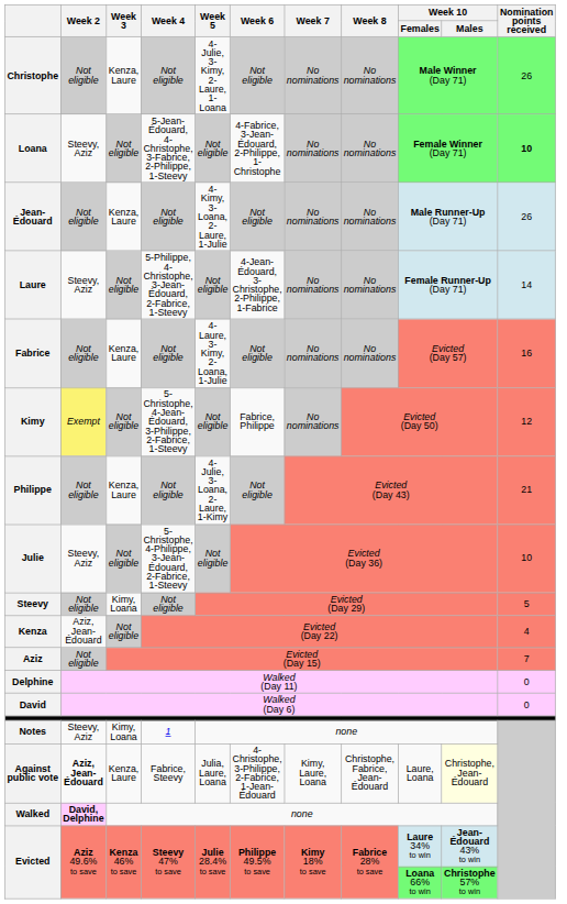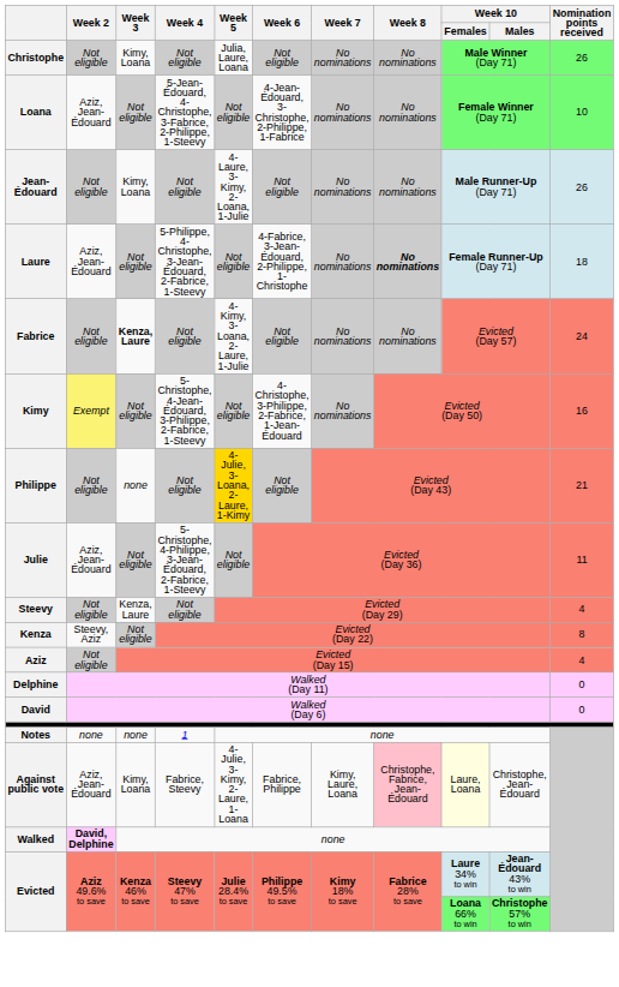 <table class="wikitable" style="text-align:center; font-size:80%; line-height:12px; width:100%;">
 <tr>
 <th style="width:5%" rowspan="2"></th>
 <th style="width:5%" rowspan="2">Week 2</th>
 <th style="width:5%" rowspan="2">Week 3</th>
 <th style="width:5%" rowspan="2">Week 4</th>
 <th style="width:5%" rowspan="2">Week 5</th>
 <th style="width:5%" rowspan="2">Week 6</th>
 <th style="width:5%" rowspan="2">Week 7</th>
 <th style="width:5%" rowspan="2">Week 8</th>
 <th style="width:10%" colspan="2">Week 10</th>
 <th style="width:5%" rowspan="2">Nomination<br>points<br>received</th>
 </tr>
 <tr>
 <th style="width:5%">Females</th>
 <th style="width:5%">Males</th>
 </tr>
 <tr>
 <th>Christophe</th>
 <td style="background:#CCCCCC;"><em>Not<br>eligible</em></td>
-<td>Kenza,<br>Laure</td>
+<td>Kimy,<br>Loana</td>
 <td style="background:#CCCCCC;"><em>Not<br>eligible</em></td>
-<td>4-Julie,<br>3-Kimy,<br>2-Laure,<br>1-Loana</td>
+<td>Julia,<br>Laure,<br>Loana</td>
 <td style="background:#CCCCCC;"><em>Not<br>eligible</em></td>
 <td style="background:#CCCCCC;"><em>No<br>nominations</em></td>
 <td style="background:#CCCCCC;"><em>No<br>nominations</em></td>
 <td style="background:#73FB76;" colspan="2"><strong>Male Winner</strong><br>(Day 71)</td>
 <td style="background:#73FB76;">26</td>
 </tr>
 <tr>
 <th>Loana</th>
-<td>Steevy,<br>Aziz</td>
+<td>Aziz,<br>Jean-Édouard</td>
 <td style="background:#CCCCCC;"><em>Not<br>eligible</em></td>
 <td>5-Jean-Édouard,<br>4-Christophe,<br>3-Fabrice,<br>2-Philippe,<br>1-Steevy</td>
 <td style="background:#CCCCCC;"><em>Not<br>eligible</em></td>
-<td>4-Fabrice,<br>3-Jean-Édouard,<br>2-Philippe,<br>1-Christophe</td>
+<td>4-Jean-Édouard,<br>3-Christophe,<br>2-Philippe,<br>1-Fabrice</td>
 <td style="background:#CCCCCC;"><em>No<br>nominations</em></td>
 <td style="background:#CCCCCC;"><em>No<br>nominations</em></td>
 <td style="background:#73FB76;" colspan="2"><strong>Female Winner</strong><br> (Day 71)</td>
-<td style="background:#73FB76;"><strong>10</strong></td>
+<td style="background:#73FB76;">10</td>
 </tr>
 <tr>
 <th>Jean-Édouard</th>
 <td style="background:#CCCCCC;"><em>Not<br>eligible</em></td>
-<td>Kenza,<br>Laure</td>
+<td>Kimy,<br>Loana</td>
 <td style="background:#CCCCCC;"><em>Not<br>eligible</em></td>
-<td>4-Kimy,<br>3-Loana,<br>2-Laure,<br>1-Julie</td>
+<td>4-Laure,<br>3-Kimy,<br>2-Loana,<br>1-Julie</td>
 <td style="background:#CCCCCC;"><em>Not<br>eligible</em></td>
 <td style="background:#CCCCCC;"><em>No<br>nominations</em></td>
 <td style="background:#CCCCCC;"><em>No<br>nominations</em></td>
 <td style="background:#D1E8EF;" colspan="2"><strong>Male Runner-Up</strong><br>(Day 71)</td>
 <td style="background:#D1E8EF">26</td>
 </tr>
 <tr>
 <th>Laure</th>
-<td>Steevy,<br>Aziz</td>
+<td>Aziz,<br>Jean-Édouard</td>
 <td style="background:#CCCCCC;"><em>Not<br>eligible</em></td>
 <td>5-Philippe,<br>4-Christophe,<br>3-Jean-Édouard,<br>2-Fabrice,<br>1-Steevy</td>
 <td style="background:#CCCCCC;"><em>Not<br>eligible</em></td>
-<td>4-Jean-Édouard,<br>3-Christophe,<br>2-Philippe,<br>1-Fabrice</td>
+<td>4-Fabrice,<br>3-Jean-Édouard,<br>2-Philippe,<br>1-Christophe</td>
 <td style="background:#CCCCCC;"><em>No<br>nominations</em></td>
-<td style="background:#CCCCCC;"><em>No<br>nominations</em></td>
+<td style="background:#CCCCCC;"><strong><em>No<br>nominations</em></strong></td>
 <td style="background:#D1E8EF" colspan="2"><strong>Female Runner-Up</strong><br>(Day 71)</td>
-<td style="background:#D1E8EF">14</td>
+<td style="background:#D1E8EF">18</td>
 </tr>
 <tr>
 <th>Fabrice</th>
 <td style="background:#CCCCCC;"><em>Not<br>eligible</em></td>
-<td>Kenza,<br>Laure</td>
+<td><strong>Kenza,<br>Laure</strong></td>
 <td style="background:#CCCCCC;"><em>Not<br>eligible</em></td>
-<td>4-Laure,<br>3-Kimy,<br>2-Loana,<br>1-Julie</td>
+<td>4-Kimy,<br>3-Loana,<br>2-Laure,<br>1-Julie</td>
 <td style="background:#CCCCCC;"><em>Not<br>eligible</em></td>
 <td style="background:#CCCCCC;"><em>No<br>nominations</em></td>
 <td style="background:#CCCCCC;"><em>No<br>nominations</em></td>
 <td style="background:#FA8072;" colspan="2"><em>Evicted</em><br>(Day 57)</td>
-<td style="background:#FA8072;">16</td>
+<td style="background:#FA8072;">24</td>
 </tr>
 <tr>
 <th>Kimy</th>
 <td style="background:#FBF373;"><em>Exempt</em></td>
 <td style="background:#CCCCCC;"><em>Not<br>eligible</em></td>
 <td>5-Christophe,<br>4-Jean-Édouard,<br>3-Philippe,<br>2-Fabrice,<br>1-Steevy</td>
 <td style="background:#CCCCCC;"><em>Not<br>eligible</em></td>
-<td>Fabrice,<br>Philippe</td>
+<td>4-Christophe,<br>3-Philippe,<br>2-Fabrice,<br>1-Jean-Édouard</td>
 <td style="background:#CCCCCC;"><em>No<br>nominations</em></td>
 <td style="background:#FA8072;" colspan="3"><em>Evicted</em><br>(Day 50)</td>
-<td style="background:#FA8072;">12</td>
+<td style="background:#FA8072;">16</td>
 </tr>
 <tr>
 <th>Philippe</th>
 <td style="background:#CCCCCC;"><em>Not<br>eligible</em></td>
-<td>Kenza,<br>Laure</td>
+<td><em>none</em></td>
 <td style="background:#CCCCCC;"><em>Not<br>eligible</em></td>
-<td>4-Julie,<br>3-Loana,<br>2-Laure,<br>1-Kimy</td>
+<td style="background: gold;">4-Julie,<br>3-Loana,<br>2-Laure,<br>1-Kimy</td>
 <td style="background:#CCCCCC;"><em>Not<br>eligible</em></td>
 <td style="background:#FA8072;" colspan="4"><em>Evicted</em><br>(Day 43)</td>
 <td style="background:#FA8072;">21</td>
 </tr>
 <tr>
 <th>Julie</th>
-<td>Steevy,<br>Aziz</td>
+<td>Aziz,<br>Jean-Édouard</td>
 <td style="background:#CCCCCC;"><em>Not<br>eligible</em></td>
 <td>5-Christophe,<br>4-Philippe,<br>3-Jean-Édouard,<br>2-Fabrice,<br>1-Steevy</td>
 <td style="background:#CCCCCC;"><em>Not<br>eligible</em></td>
 <td style="background:#FA8072;" colspan="5"><em>Evicted</em><br>(Day 36)</td>
-<td style="background:#FA8072;">10</td>
+<td style="background:#FA8072;">11</td>
 </tr>
 <tr>
 <th>Steevy</th>
 <td style="background:#CCCCCC;"><em>Not<br>eligible</em></td>
-<td>Kimy,<br>Loana</td>
+<td>Kenza,<br>Laure</td>
 <td style="background:#CCCCCC;"><em>Not<br>eligible</em></td>
 <td style="background:#FA8072;" colspan="6"><em>Evicted</em><br>(Day 29)</td>
-<td style="background:#FA8072;">5</td>
+<td style="background:#FA8072;">4</td>
 </tr>
 <tr>
 <th>Kenza</th>
-<td>Aziz,<br>Jean-Édouard</td>
+<td>Steevy,<br>Aziz</td>
 <td style="background:#CCCCCC;"><em>Not<br>eligible</em></td>
 <td style="background:#FA8072;" colspan="7"><em>Evicted</em><br>(Day 22)</td>
-<td style="background:#FA8072;">4</td>
+<td style="background:#FA8072;">8</td>
 </tr>
 <tr>
 <th>Aziz</th>
 <td style="background:#CCCCCC;"><em>Not<br>eligible</em></td>
 <td style="background:#FA8072;" colspan="8"><em>Evicted</em><br>(Day 15)</td>
-<td style="background:#FA8072;">7</td>
+<td style="background:#FA8072;">4</td>
 </tr>
 <tr>
 <th>Delphine</th>
 <td style="background:#FFCCFF;" colspan="9"><em>Walked</em><br>(Day 11)</td>
 <td style="background:#FFCCFF;">0</td>
 </tr>
 <tr>
 <th>David</th>
 <td style="background:#FFCCFF;" colspan="9"><em>Walked</em><br>(Day 6)</td>
 <td style="background:#FFCCFF;">0</td>
 </tr>
 <tr>
 <td style="background:#000" colspan="11"></td>
 </tr>
 <tr>
 <th>Notes</th>
-<td>Steevy,<br>Aziz</td>
-<td>Kimy,<br>Loana</td>
+<td><em>none</em></td>
+<td><em>none</em></td>
 <td><em><a href='#'>1</a></em></td>
 <td colspan="6"><em>none</em></td>
 <td rowspan="5" style="background:#CCC"></td>
 </tr>
 <tr>
 <th>Against<br>public vote</th>
-<td><strong>Aziz,<br>Jean-Édouard</strong></td>
-<td>Kenza,<br>Laure</td>
+<td>Aziz,<br>Jean-Édouard</td>
+<td>Kimy,<br>Loana</td>
 <td>Fabrice,<br>Steevy</td>
-<td>Julia,<br>Laure,<br>Loana</td>
-<td>4-Christophe,<br>3-Philippe,<br>2-Fabrice,<br>1-Jean-Édouard</td>
+<td>4-Julie,<br>3-Kimy,<br>2-Laure,<br>1-Loana</td>
+<td>Fabrice,<br>Philippe</td>
 <td>Kimy,<br>Laure,<br>Loana</td>
-<td>Christophe,<br>Fabrice,<br>Jean-Édouard</td>
-<td>Laure,<br>Loana</td>
-<td style="background: lightyellow;">Christophe,<br>Jean-Édouard</td>
+<td style="background: pink;">Christophe,<br>Fabrice,<br>Jean-Édouard</td>
+<td style="background: lightyellow;">Laure,<br>Loana</td>
+<td>Christophe,<br>Jean-Édouard</td>
 </tr>
 <tr>
 <th>Walked</th>
 <td style="background:#FCF"><strong>David,<br>Delphine</strong></td>
 <td colspan="8"><em>none</em></td>
 </tr>
 <tr>
 <th rowspan="2">Evicted</th>
 <td style="background:#FA8072" rowspan="2"><strong>Aziz</strong><br>49.6%<br><small>to save</small></td>
 <td style="background:#FA8072" rowspan="2"><strong>Kenza</strong><br>46%<br><small>to save</small></td>
 <td style="background:#FA8072" rowspan="2"><strong>Steevy</strong><br>47%<br><small>to save</small></td>
 <td style="background:#FA8072" rowspan="2"><strong>Julie</strong><br>28.4%<br><small>to save</small></td>
 <td style="background:#FA8072" rowspan="2"><strong>Philippe</strong><br>49.5%<br><small>to save</small></td>
 <td style="background:#FA8072" rowspan="2"><strong>Kimy</strong><br>18%<br><small>to save</small></td>
 <td style="background:#FA8072" rowspan="2"><strong>Fabrice</strong><br>28%<br><small>to save</small></td>
 <td style="background:#D1E8EF"><strong>Laure</strong><br>34%<br><small>to win</small></td>
 <td style="background:#D1E8EF"><strong>Jean-Édouard</strong><br>43%<br><small>to win</small></td>
 </tr>
 <tr>
 <td style="background:#73FB76"><strong>Loana</strong><br>66%<br><small>to win</small></td>
 <td style="background:#73FB76"><strong>Christophe</strong><br>57%<br><small>to win</small></td>
 </tr>
 </table>
